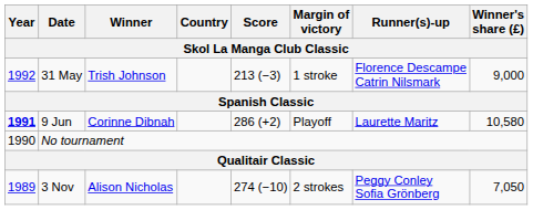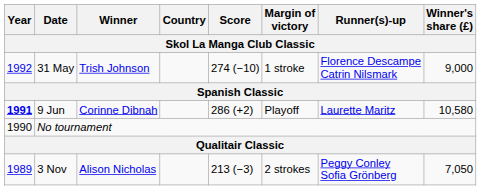 <table class=wikitable style="font-size:95%">
 <tr>
 <th>Year</th>
 <th>Date</th>
 <th>Winner</th>
 <th>Country</th>
 <th>Score</th>
 <th>Margin of<br>victory</th>
 <th>Runner(s)-up</th>
 <th>Winner's<br>share (£)</th>
 </tr>
 <tr>
 <th colspan=10>Skol La Manga Club Classic</th>
 </tr>
 <tr>
 <td><a href='#'>1992</a></td>
 <td>31 May</td>
 <td><a href='#'>Trish Johnson</a></td>
 <td></td>
-<td>213 (−3)</td>
+<td>274 (−10)</td>
 <td>1 stroke</td>
 <td> <a href='#'>Florence Descampe</a><br> <a href='#'>Catrin Nilsmark</a></td>
 <td align=right>9,000</td>
 </tr>
 <tr>
 <th colspan=10>Spanish Classic</th>
 </tr>
 <tr>
 <td><strong><a href='#'>1991</a></strong></td>
 <td>9 Jun</td>
 <td><a href='#'>Corinne Dibnah</a></td>
 <td></td>
 <td>286 (+2)</td>
 <td>Playoff</td>
 <td> <a href='#'>Laurette Maritz</a></td>
 <td align=right>10,580</td>
 </tr>
 <tr>
 <td>1990</td>
 <td colspan=9><em>No tournament</em></td>
 </tr>
 <tr>
 <th colspan=10>Qualitair Classic</th>
 </tr>
 <tr>
 <td><a href='#'>1989</a></td>
 <td>3 Nov</td>
 <td><a href='#'>Alison Nicholas</a></td>
 <td></td>
-<td>274 (−10)</td>
+<td>213 (−3)</td>
 <td>2 strokes</td>
 <td> <a href='#'>Peggy Conley</a><br> <a href='#'>Sofia Grönberg</a></td>
 <td align=right>7,050</td>
 </tr>
 </table>
